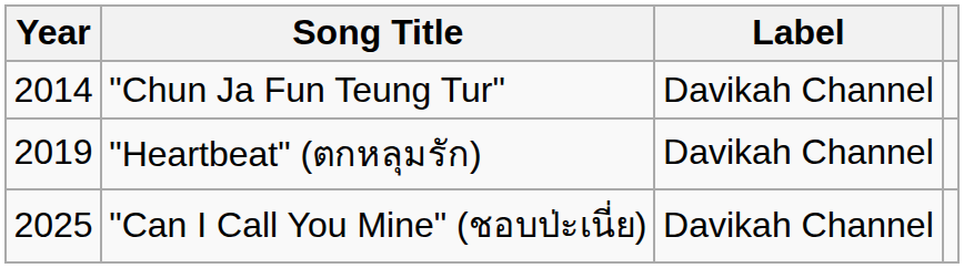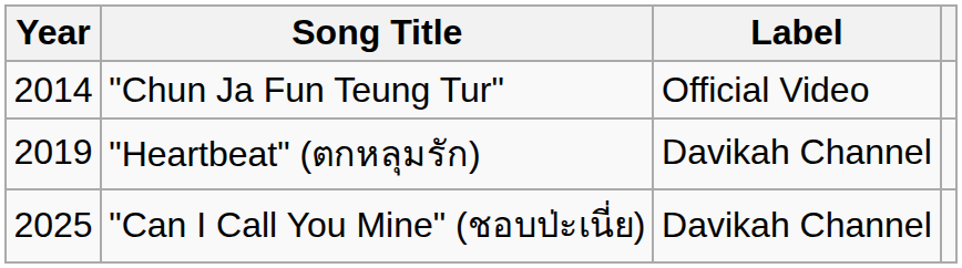 <table class="wikitable sortable plainrowheaders">
 <tr>
 <th scope="col">Year</th>
 <th scope="col">Song Title</th>
 <th scope="col" class="unsortable">Label</th>
 <th scope="col" class="unsortable"></th>
 </tr>
 <tr>
 <td>2014</td>
 <td>"Chun Ja Fun Teung Tur"</td>
-<td>Davikah Channel</td>
+<td>Official Video</td>
 <td><br></td>
 </tr>
 <tr>
 <td>2019</td>
 <td>"Heartbeat" (ตกหลุมรัก)</td>
 <td>Davikah Channel</td>
 <td><br></td>
 </tr>
 <tr>
 <td>2025</td>
 <td>"Can I Call You Mine" (ชอบป่ะเนี่ย)</td>
 <td>Davikah Channel</td>
 <td><br></td>
 </tr>
 </table>
